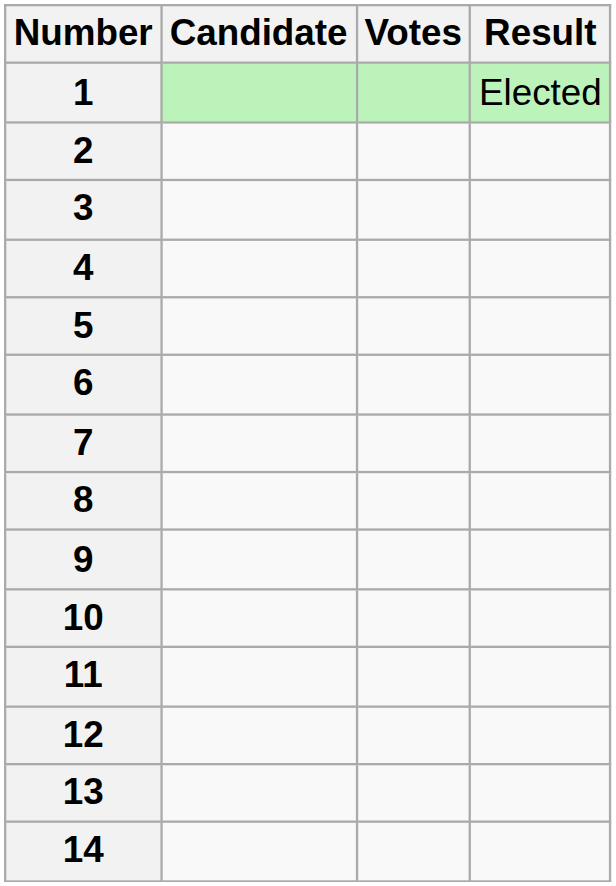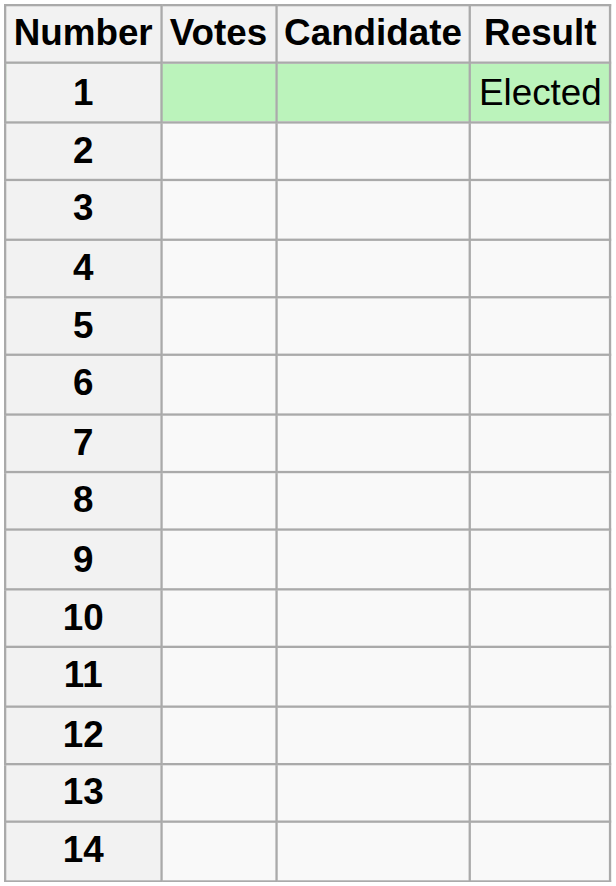 <table class="wikitable sortable">
 <tr>
 <th scope="col">Number</th>
+<th scope="col">Votes</th>
 <th scope="col">Candidate</th>
-<th scope="col">Votes</th>
 <th scope="col">Result</th>
 </tr>
 <tr bgcolor=bbf3bb>
 <th scope="row">1</th>
+<td align="right"></td>
 <td></td>
-<td align="right"></td>
 <td>Elected</td>
 </tr>
 <tr>
 <th scope="row">2</th>
+<td align="right"></td>
 <td></td>
-<td align="right"></td>
 <td></td>
 </tr>
 <tr>
 <th scope="row">3</th>
+<td align="right"></td>
 <td></td>
-<td align="right"></td>
 <td></td>
 </tr>
 <tr>
 <th scope="row">4</th>
+<td align="right"></td>
 <td></td>
-<td align="right"></td>
 <td></td>
 </tr>
 <tr>
 <th scope="row">5</th>
+<td align="right"></td>
 <td></td>
-<td align="right"></td>
 <td></td>
 </tr>
 <tr>
 <th scope="row">6</th>
+<td align="right"></td>
 <td></td>
-<td align="right"></td>
 <td></td>
 </tr>
 <tr>
 <th scope="row">7</th>
+<td align="right"></td>
 <td></td>
-<td align="right"></td>
 <td></td>
 </tr>
 <tr>
 <th scope="row">8</th>
+<td align="right"></td>
 <td></td>
-<td align="right"></td>
 <td></td>
 </tr>
 <tr>
 <th scope="row">9</th>
+<td align="right"></td>
 <td></td>
-<td align="right"></td>
 <td></td>
 </tr>
 <tr>
 <th scope="row">10</th>
+<td align="right"></td>
 <td></td>
-<td align="right"></td>
 <td></td>
 </tr>
 <tr>
 <th scope="row">11</th>
+<td align="right"></td>
 <td></td>
-<td align="right"></td>
 <td></td>
 </tr>
 <tr>
 <th scope="row">12</th>
+<td align="right"></td>
 <td></td>
-<td align="right"></td>
 <td></td>
 </tr>
 <tr>
 <th scope="row">13</th>
+<td align="right"></td>
 <td></td>
-<td align="right"></td>
 <td></td>
 </tr>
 <tr>
 <th scope="row">14</th>
+<td align="right"></td>
 <td></td>
-<td align="right"></td>
 <td></td>
 </tr>
 </table>
